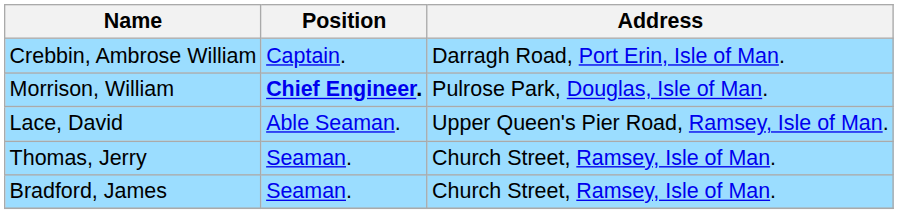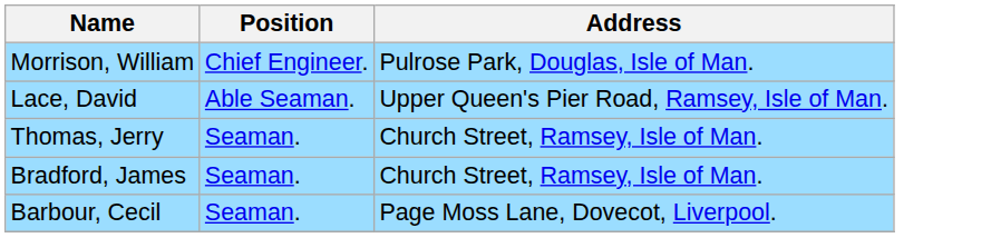 <table class="sortable wikitable">
 <tr>
 <th>Name</th>
 <th>Position</th>
 <th>Address</th>
 </tr>
 <tr style="background:#9bddff;">
-<td>Crebbin, Ambrose William</td>
-<td><a href='#'>Captain</a>.</td>
-<td>Darragh Road, <a href='#'>Port Erin, Isle of Man</a>.</td>
-</tr>
-<tr style="background:#9bddff;">
 <td>Morrison, William</td>
-<td><strong><a href='#'>Chief Engineer</a>.</strong></td>
+<td><a href='#'>Chief Engineer</a>.</td>
 <td>Pulrose Park, <a href='#'>Douglas, Isle of Man</a>.</td>
 </tr>
 <tr style="background:#9bddff;">
 <td>Lace, David</td>
 <td><a href='#'>Able Seaman</a>.</td>
 <td>Upper Queen's Pier Road, <a href='#'>Ramsey, Isle of Man</a>.</td>
 </tr>
 <tr style="background:#9bddff;">
 <td>Thomas, Jerry</td>
 <td><a href='#'>Seaman</a>.</td>
 <td>Church Street, <a href='#'>Ramsey, Isle of Man</a>.</td>
 </tr>
 <tr style="background:#9bddff;">
 <td>Bradford, James</td>
 <td><a href='#'>Seaman</a>.</td>
 <td>Church Street, <a href='#'>Ramsey, Isle of Man</a>.</td>
 </tr>
 <tr style="background:#9bddff;">
+<td>Barbour, Cecil</td>
+<td><a href='#'>Seaman</a>.</td>
+<td>Page Moss Lane, Dovecot, <a href='#'>Liverpool</a>.</td>
+</tr>
+<tr style="background:#9bddff;">
 </tr>
 </table>
